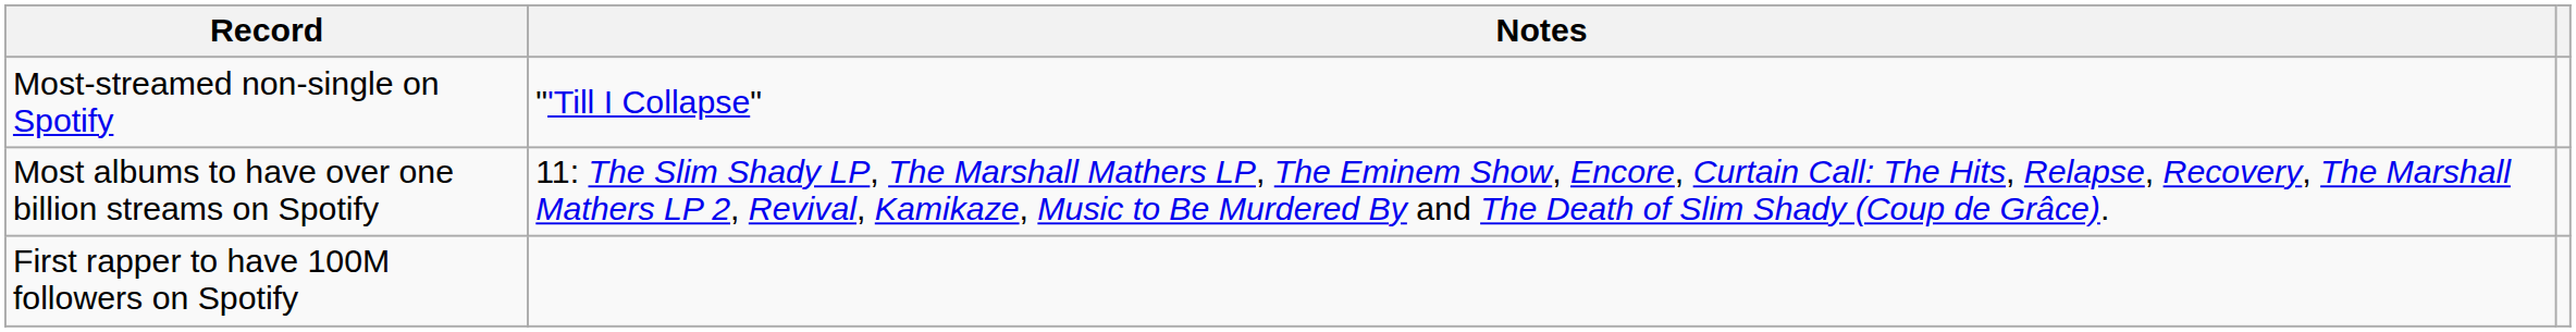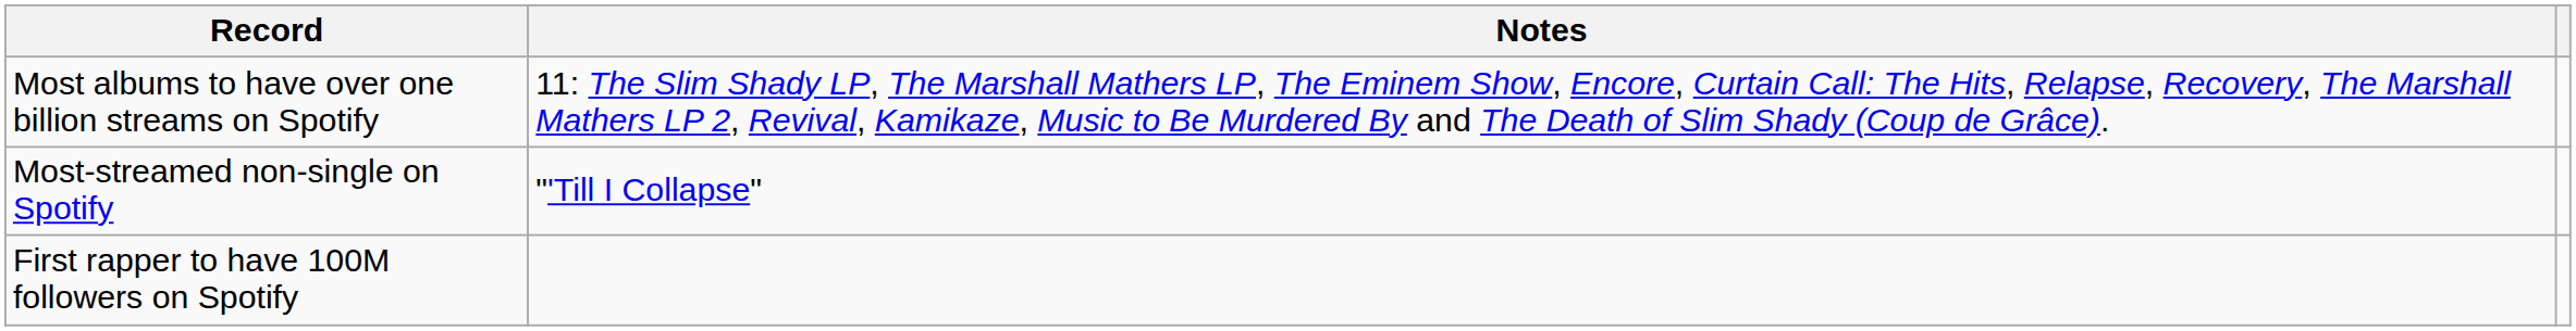 <table class="wikitable">
 <tr>
 <th>Record</th>
 <th>Notes</th>
 <th></th>
 </tr>
 <tr>
-<td>Most-streamed non-single on <a href='#'>Spotify</a></td>
-<td>"<a href='#'>'Till I Collapse</a>"</td>
+<td>Most albums to have over one billion streams on Spotify</td>
+<td>11:  <em><a href='#'>The Slim Shady LP</a></em>, <em><a href='#'>The Marshall Mathers LP</a></em>, <em><a href='#'>The Eminem Show</a></em>, <em><a href='#'>Encore</a></em>, <em><a href='#'>Curtain Call: The Hits</a></em>, <em><a href='#'>Relapse</a></em>, <em><a href='#'>Recovery</a></em>, <em><a href='#'>The Marshall Mathers LP 2</a></em>, <em><a href='#'>Revival</a></em>, <em><a href='#'>Kamikaze</a></em>, <em><a href='#'>Music to Be Murdered By</a></em> and <em><a href='#'>The Death of Slim Shady (Coup de Grâce)</a></em>.</td>
 <td></td>
 </tr>
 <tr>
-<td>Most albums to have over one billion streams on Spotify</td>
-<td>11:  <em><a href='#'>The Slim Shady LP</a></em>, <em><a href='#'>The Marshall Mathers LP</a></em>, <em><a href='#'>The Eminem Show</a></em>, <em><a href='#'>Encore</a></em>, <em><a href='#'>Curtain Call: The Hits</a></em>, <em><a href='#'>Relapse</a></em>, <em><a href='#'>Recovery</a></em>, <em><a href='#'>The Marshall Mathers LP 2</a></em>, <em><a href='#'>Revival</a></em>, <em><a href='#'>Kamikaze</a></em>, <em><a href='#'>Music to Be Murdered By</a></em> and <em><a href='#'>The Death of Slim Shady (Coup de Grâce)</a></em>.</td>
+<td>Most-streamed non-single on <a href='#'>Spotify</a></td>
+<td>"<a href='#'>'Till I Collapse</a>"</td>
 <td></td>
 </tr>
 <tr>
 <td>First rapper to have 100M followers on Spotify</td>
 <td></td>
 </tr>
 </table>
